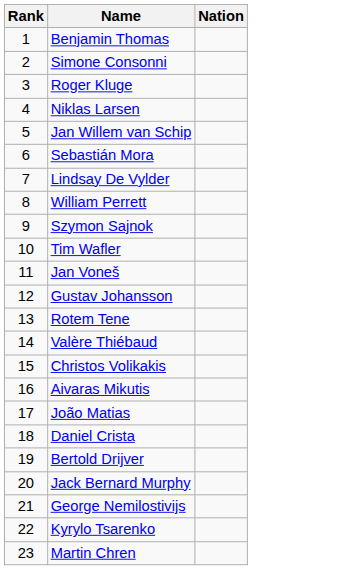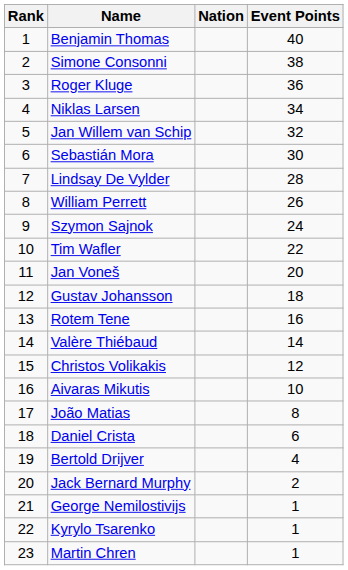 <table class="wikitable sortable" style="text-align:center">
 <tr>
 <th>Rank</th>
 <th>Name</th>
 <th>Nation</th>
+<th>Event Points</th>
 </tr>
 <tr>
 <td>1</td>
 <td align=left><a href='#'>Benjamin Thomas</a></td>
 <td align=left></td>
+<td>40</td>
 </tr>
 <tr>
 <td>2</td>
 <td align=left><a href='#'>Simone Consonni</a></td>
 <td align=left></td>
+<td>38</td>
 </tr>
 <tr>
 <td>3</td>
 <td align=left><a href='#'>Roger Kluge</a></td>
 <td align=left></td>
+<td>36</td>
 </tr>
 <tr>
 <td>4</td>
 <td align=left><a href='#'>Niklas Larsen</a></td>
 <td align=left></td>
+<td>34</td>
 </tr>
 <tr>
 <td>5</td>
 <td align=left><a href='#'>Jan Willem van Schip</a></td>
 <td align=left></td>
+<td>32</td>
 </tr>
 <tr>
 <td>6</td>
 <td align=left><a href='#'>Sebastián Mora</a></td>
 <td align=left></td>
+<td>30</td>
 </tr>
 <tr>
 <td>7</td>
 <td align=left><a href='#'>Lindsay De Vylder</a></td>
 <td align=left></td>
+<td>28</td>
 </tr>
 <tr>
 <td>8</td>
 <td align=left><a href='#'>William Perrett</a></td>
 <td align=left></td>
+<td>26</td>
 </tr>
 <tr>
 <td>9</td>
 <td align=left><a href='#'>Szymon Sajnok</a></td>
 <td align=left></td>
+<td>24</td>
 </tr>
 <tr>
 <td>10</td>
 <td align=left><a href='#'>Tim Wafler</a></td>
 <td align=left></td>
+<td>22</td>
 </tr>
 <tr>
 <td>11</td>
 <td align=left><a href='#'>Jan Voneš</a></td>
 <td align=left></td>
+<td>20</td>
 </tr>
 <tr>
 <td>12</td>
 <td align=left><a href='#'>Gustav Johansson</a></td>
 <td align=left></td>
+<td>18</td>
 </tr>
 <tr>
 <td>13</td>
 <td align=left><a href='#'>Rotem Tene</a></td>
 <td align=left></td>
+<td>16</td>
 </tr>
 <tr>
 <td>14</td>
 <td align=left><a href='#'>Valère Thiébaud</a></td>
 <td align=left></td>
+<td>14</td>
 </tr>
 <tr>
 <td>15</td>
 <td align=left><a href='#'>Christos Volikakis</a></td>
 <td align=left></td>
+<td>12</td>
 </tr>
 <tr>
 <td>16</td>
 <td align=left><a href='#'>Aivaras Mikutis</a></td>
 <td align=left></td>
+<td>10</td>
 </tr>
 <tr>
 <td>17</td>
 <td align=left><a href='#'>João Matias</a></td>
 <td align=left></td>
+<td>8</td>
 </tr>
 <tr>
 <td>18</td>
 <td align=left><a href='#'>Daniel Crista</a></td>
 <td align=left></td>
+<td>6</td>
 </tr>
 <tr>
 <td>19</td>
 <td align=left><a href='#'>Bertold Drijver</a></td>
 <td align=left></td>
+<td>4</td>
 </tr>
 <tr>
 <td>20</td>
 <td align=left><a href='#'>Jack Bernard Murphy</a></td>
 <td align=left></td>
+<td>2</td>
 </tr>
 <tr>
 <td>21</td>
 <td align=left><a href='#'>George Nemilostivijs</a></td>
 <td align=left></td>
+<td>1</td>
 </tr>
 <tr>
 <td>22</td>
 <td align=left><a href='#'>Kyrylo Tsarenko</a></td>
 <td align=left></td>
+<td>1</td>
 </tr>
 <tr>
 <td>23</td>
 <td align=left><a href='#'>Martin Chren</a></td>
 <td align=left></td>
+<td>1</td>
 </tr>
 </table>
